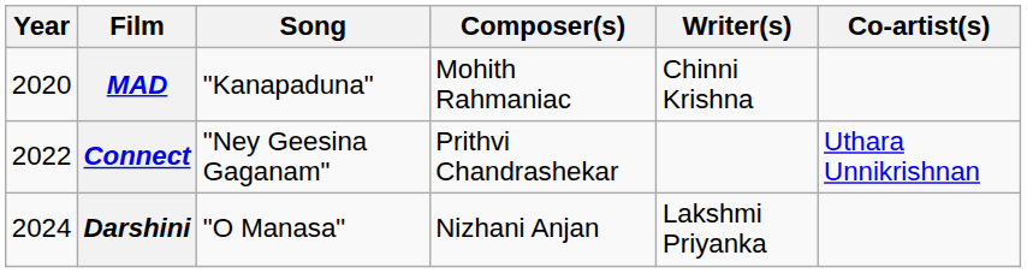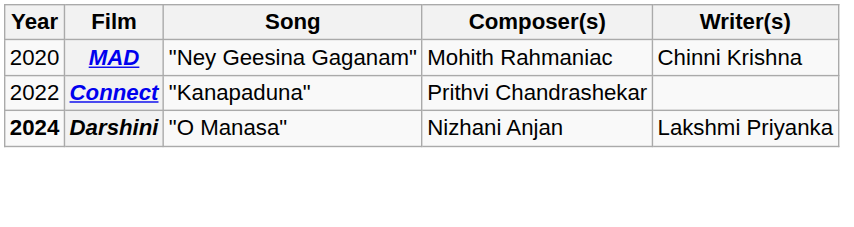 <table class="wikitable">
 <tr>
 <th>Year</th>
 <th>Film</th>
 <th>Song</th>
 <th>Composer(s)</th>
 <th>Writer(s)</th>
-<th>Co-artist(s)</th>
 </tr>
 <tr>
 <td>2020</td>
 <th><em><a href='#'>MAD</a></em></th>
-<td>"Kanapaduna"</td>
+<td>"Ney Geesina Gaganam"</td>
 <td>Mohith Rahmaniac</td>
 <td>Chinni Krishna</td>
-<td></td>
 </tr>
 <tr>
 <td>2022</td>
 <th><em><a href='#'>Connect</a></em></th>
-<td>"Ney Geesina Gaganam"</td>
+<td>"Kanapaduna"</td>
 <td>Prithvi Chandrashekar</td>
 <td></td>
-<td><a href='#'>Uthara Unnikrishnan</a></td>
 </tr>
 <tr>
-<td>2024</td>
+<td><strong>2024</strong></td>
 <th><em>Darshini</em></th>
 <td>"O Manasa"</td>
 <td>Nizhani Anjan</td>
 <td>Lakshmi Priyanka</td>
-<td></td>
 </tr>
 </table>
